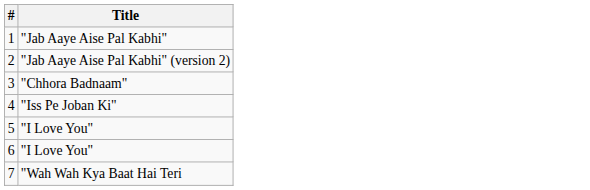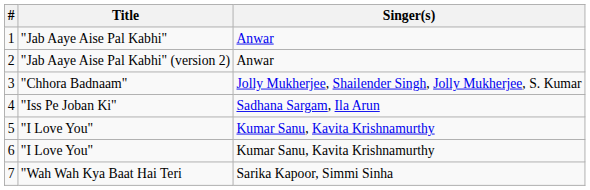 <table class="wikitable" style="font-size:95%;">
 <tr>
 <th>#</th>
 <th>Title</th>
+<th>Singer(s)</th>
 </tr>
 <tr>
 <td>1</td>
 <td>"Jab Aaye Aise Pal Kabhi"</td>
+<td><a href='#'>Anwar</a></td>
 </tr>
 <tr>
 <td>2</td>
 <td>"Jab Aaye Aise Pal Kabhi" (version 2)</td>
+<td>Anwar</td>
 </tr>
 <tr>
 <td>3</td>
 <td>"Chhora Badnaam"</td>
+<td><a href='#'>Jolly Mukherjee</a>, <a href='#'>Shailender Singh</a>, <a href='#'>Jolly Mukherjee</a>, S. Kumar</td>
 </tr>
 <tr>
 <td>4</td>
 <td>"Iss Pe Joban Ki"</td>
+<td><a href='#'>Sadhana Sargam</a>, <a href='#'>Ila Arun</a></td>
 </tr>
 <tr>
 <td>5</td>
 <td>"I Love You"</td>
+<td><a href='#'>Kumar Sanu</a>, <a href='#'>Kavita Krishnamurthy</a></td>
 </tr>
 <tr>
 <td>6</td>
 <td>"I Love You"</td>
+<td>Kumar Sanu, Kavita Krishnamurthy</td>
 </tr>
 <tr>
 <td>7</td>
 <td>"Wah Wah Kya Baat Hai Teri</td>
+<td>Sarika Kapoor, Simmi Sinha</td>
 </tr>
 </table>
